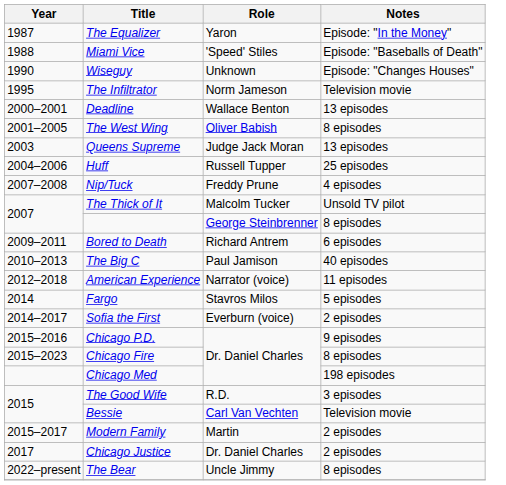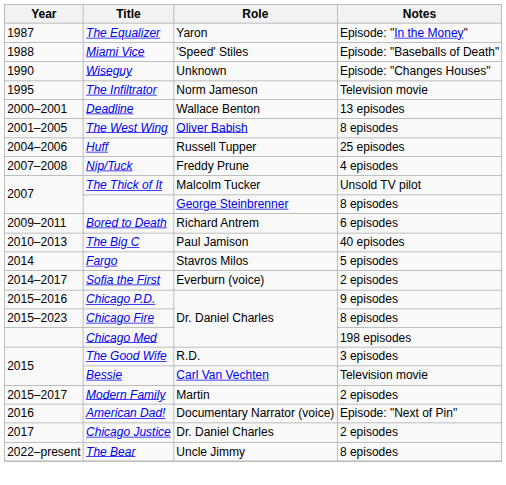 <table class="wikitable sortable">
 <tr>
 <th>Year</th>
 <th>Title</th>
 <th>Role</th>
 <th>Notes</th>
 </tr>
 <tr>
 <td>1987</td>
 <td><em><a href='#'>The Equalizer</a></em></td>
 <td>Yaron</td>
 <td>Episode: "<a href='#'>In the Money</a>"</td>
 </tr>
 <tr>
 <td>1988</td>
 <td><em><a href='#'>Miami Vice</a></em></td>
 <td>'Speed' Stiles</td>
 <td>Episode: "Baseballs of Death"</td>
 </tr>
 <tr>
 <td>1990</td>
 <td><em><a href='#'>Wiseguy</a></em></td>
 <td>Unknown</td>
 <td>Episode: "Changes Houses"</td>
 </tr>
 <tr>
 <td>1995</td>
 <td><em><a href='#'>The Infiltrator</a></em></td>
 <td>Norm Jameson</td>
 <td>Television movie</td>
 </tr>
 <tr>
 <td>2000–2001</td>
 <td><em><a href='#'>Deadline</a></em></td>
 <td>Wallace Benton</td>
 <td>13 episodes</td>
 </tr>
 <tr>
 <td>2001–2005</td>
 <td><em><a href='#'>The West Wing</a></em></td>
 <td><a href='#'>Oliver Babish</a></td>
 <td>8 episodes</td>
 </tr>
 <tr>
-<td>2003</td>
-<td><em><a href='#'>Queens Supreme</a></em></td>
-<td>Judge Jack Moran</td>
-<td>13 episodes</td>
-</tr>
-<tr>
 <td>2004–2006</td>
 <td><em><a href='#'>Huff</a></em></td>
 <td>Russell Tupper</td>
 <td>25 episodes</td>
 </tr>
 <tr>
 <td>2007–2008</td>
 <td><em><a href='#'>Nip/Tuck</a></em></td>
 <td>Freddy Prune</td>
 <td>4 episodes</td>
 </tr>
 <tr>
 <td rowspan="2">2007</td>
 <td><em><a href='#'>The Thick of It</a></em></td>
 <td>Malcolm Tucker</td>
 <td>Unsold TV pilot</td>
 </tr>
 <tr>
 <td><em></em></td>
 <td><a href='#'>George Steinbrenner</a></td>
 <td>8 episodes</td>
 </tr>
 <tr>
 <td>2009–2011</td>
 <td><em><a href='#'>Bored to Death</a></em></td>
 <td>Richard Antrem</td>
 <td>6 episodes</td>
 </tr>
 <tr>
 <td>2010–2013</td>
 <td><em><a href='#'>The Big C</a></em></td>
 <td>Paul Jamison</td>
 <td>40 episodes</td>
-</tr>
-<tr>
-<td>2012–2018</td>
-<td><em><a href='#'>American Experience</a></em></td>
-<td>Narrator (voice)</td>
-<td>11 episodes</td>
 </tr>
 <tr>
 <td>2014</td>
 <td><em><a href='#'>Fargo</a></em></td>
 <td>Stavros Milos</td>
 <td>5 episodes</td>
 </tr>
 <tr>
 <td>2014–2017</td>
 <td><em><a href='#'>Sofia the First</a></em></td>
 <td>Everburn (voice)</td>
 <td>2 episodes</td>
 </tr>
 <tr>
 <td>2015–2016</td>
 <td><em><a href='#'>Chicago P.D.</a></em></td>
 <td rowspan="3">Dr. Daniel Charles</td>
 <td>9 episodes</td>
 </tr>
 <tr>
 <td>2015–2023</td>
 <td><em><a href='#'>Chicago Fire</a></em></td>
 <td>8 episodes</td>
 </tr>
 <tr>
 <td></td>
 <td><em><a href='#'>Chicago Med</a></em></td>
 <td>198 episodes</td>
 </tr>
 <tr>
 <td rowspan="2">2015</td>
 <td><em><a href='#'>The Good Wife</a></em></td>
 <td>R.D.</td>
 <td>3 episodes</td>
 </tr>
 <tr>
 <td><em><a href='#'>Bessie</a></em></td>
 <td><a href='#'>Carl Van Vechten</a></td>
 <td>Television movie</td>
 </tr>
 <tr>
 <td>2015–2017</td>
 <td><em><a href='#'>Modern Family</a></em></td>
 <td>Martin</td>
 <td>2 episodes</td>
 </tr>
 <tr>
+<td>2016</td>
+<td><em><a href='#'>American Dad!</a></em></td>
+<td>Documentary Narrator (voice)</td>
+<td>Episode: "Next of Pin"</td>
+</tr>
+<tr>
 <td>2017</td>
 <td><em><a href='#'>Chicago Justice</a></em></td>
 <td>Dr. Daniel Charles</td>
 <td>2 episodes</td>
 </tr>
 <tr>
 <td>2022–present</td>
 <td><em><a href='#'>The Bear</a></em></td>
 <td>Uncle Jimmy</td>
 <td>8 episodes</td>
 </tr>
 <tr>
 </tr>
 </table>
